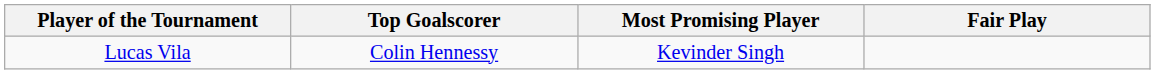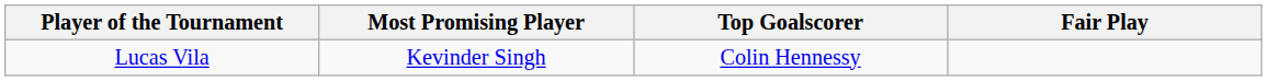 <table class=wikitable style="margin:auto; text-align:center">
 <tr>
 <th style="width: 220px;">Player of the Tournament</th>
+<th style="width: 220px;">Most Promising Player</th>
 <th style="width: 220px;">Top Goalscorer</th>
-<th style="width: 220px;">Most Promising Player</th>
 <th style="width: 220px;">Fair Play</th>
 </tr>
 <tr>
 <td> <a href='#'>Lucas Vila</a></td>
+<td> <a href='#'>Kevinder Singh</a></td>
 <td> <a href='#'>Colin Hennessy</a></td>
-<td> <a href='#'>Kevinder Singh</a></td>
 <td></td>
 </tr>
 </table>
